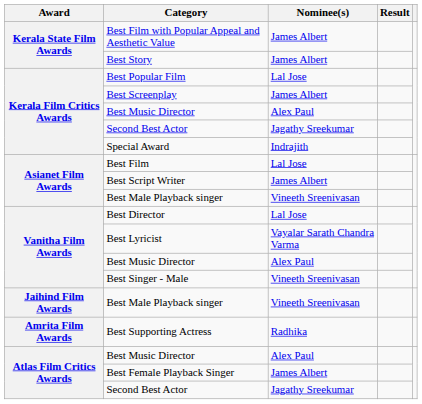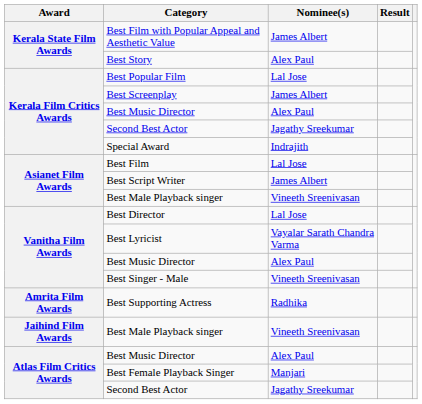 <table class="wikitable plainrowheaders sortable">
 <tr>
 <th scope="col" class="unsortable">Award</th>
 <th scope="col" class="unsortable">Category</th>
 <th scope="col" class="unsortable">Nominee(s)</th>
 <th scope="col" class="unsortable">Result</th>
 <th scope="col" class="unsortable"></th>
 </tr>
 <tr>
 <th scope="row" rowspan="2"><strong><a href='#'>Kerala State Film Awards</a></strong></th>
 <td><a href='#'>Best Film with Popular Appeal and Aesthetic Value</a></td>
 <td><a href='#'>James Albert</a></td>
 <td></td>
 <td style="text-align:center;" rowspan="2"></td>
 </tr>
 <tr>
 <td><a href='#'>Best Story</a></td>
-<td><a href='#'>James Albert</a></td>
+<td><a href='#'>Alex Paul</a></td>
 <td></td>
 </tr>
 <tr>
 <th scope="row" rowspan="5"><strong><a href='#'>Kerala Film Critics Awards</a></strong></th>
 <td><a href='#'>Best Popular Film</a></td>
 <td><a href='#'>Lal Jose</a></td>
 <td></td>
 <td style="text-align:center;" rowspan="5"></td>
 </tr>
 <tr>
 <td><a href='#'>Best Screenplay</a></td>
 <td><a href='#'>James Albert</a></td>
 <td></td>
 </tr>
 <tr>
 <td><a href='#'>Best Music Director</a></td>
 <td><a href='#'>Alex Paul</a></td>
 <td></td>
 </tr>
 <tr>
 <td><a href='#'>Second Best Actor</a></td>
 <td><a href='#'>Jagathy Sreekumar</a></td>
 <td></td>
 </tr>
 <tr>
 <td>Special Award</td>
 <td><a href='#'>Indrajith</a></td>
 <td></td>
 </tr>
 <tr>
 <th scope="row" rowspan="3"><strong><a href='#'>Asianet Film Awards</a></strong></th>
 <td>Best Film</td>
 <td><a href='#'>Lal Jose</a></td>
 <td></td>
 <td style="text-align:center;" rowspan="3"></td>
 </tr>
 <tr>
 <td>Best Script Writer</td>
 <td><a href='#'>James Albert</a></td>
 <td></td>
 </tr>
 <tr>
 <td>Best Male Playback singer</td>
 <td><a href='#'>Vineeth Sreenivasan</a></td>
 <td></td>
 </tr>
 <tr>
 <th scope="row" rowspan="4"><strong><a href='#'>Vanitha Film Awards</a></strong></th>
 <td>Best Director</td>
 <td><a href='#'>Lal Jose</a></td>
 <td></td>
 <td style="text-align:center;" rowspan="4"></td>
 </tr>
 <tr>
 <td>Best Lyricist</td>
 <td><a href='#'>Vayalar Sarath Chandra Varma</a></td>
 <td></td>
 </tr>
 <tr>
 <td>Best Music Director</td>
 <td><a href='#'>Alex Paul</a></td>
 <td></td>
 </tr>
 <tr>
 <td>Best Singer - Male</td>
 <td><a href='#'>Vineeth Sreenivasan</a></td>
 <td></td>
 </tr>
 <tr>
-<th scope="row" rowspan="1"><strong><a href='#'>Jaihind Film Awards</a></strong></th>
-<td>Best Male Playback singer</td>
-<td><a href='#'>Vineeth Sreenivasan</a></td>
+<th scope="row" rowspan="1"><strong><a href='#'>Amrita Film Awards</a></strong></th>
+<td>Best Supporting Actress</td>
+<td><a href='#'>Radhika</a></td>
 <td></td>
 <td style="text-align:center;" rowspan="1"></td>
 </tr>
 <tr>
-<th scope="row" rowspan="1"><strong><a href='#'>Amrita Film Awards</a></strong></th>
-<td>Best Supporting Actress</td>
-<td><a href='#'>Radhika</a></td>
+<th scope="row" rowspan="1"><strong><a href='#'>Jaihind Film Awards</a></strong></th>
+<td>Best Male Playback singer</td>
+<td><a href='#'>Vineeth Sreenivasan</a></td>
 <td></td>
 <td style="text-align:center;" rowspan="1"></td>
 </tr>
 <tr>
 <th scope="row" rowspan="3"><strong><a href='#'>Atlas Film Critics Awards</a></strong></th>
 <td>Best Music Director</td>
 <td><a href='#'>Alex Paul</a></td>
 <td></td>
 <td style="text-align:center;" rowspan="3"></td>
 </tr>
 <tr>
 <td>Best Female Playback Singer</td>
-<td><a href='#'>James Albert</a></td>
+<td><a href='#'>Manjari</a></td>
 <td></td>
 </tr>
 <tr>
 <td>Second Best Actor</td>
 <td><a href='#'>Jagathy Sreekumar</a></td>
 <td></td>
 </tr>
 </table>
